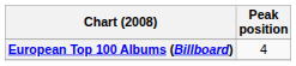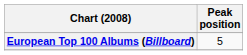 <table class="wikitable plainrowheaders sortable">
 <tr>
 <th>Chart (2008)</th>
 <th>Peak<br>position</th>
 </tr>
 <tr>
 </tr>
 <tr>
 </tr>
 <tr>
 </tr>
 <tr>
 </tr>
 <tr>
 </tr>
 <tr>
 <th scope="row"><a href='#'>European Top 100 Albums</a> (<em><a href='#'>Billboard</a></em>)</th>
-<td align="center">4</td>
+<td align="center">5</td>
 </tr>
 <tr>
 </tr>
 <tr>
 </tr>
 <tr>
 </tr>
 <tr>
 </tr>
 <tr>
 </tr>
 <tr>
 </tr>
 <tr>
 </tr>
 <tr>
 </tr>
 <tr>
 </tr>
 <tr>
 </tr>
 <tr>
 </tr>
 <tr>
 </tr>
 <tr>
 </tr>
 <tr>
 </tr>
 <tr>
 </tr>
 </table>
